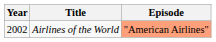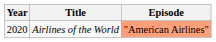 <table class="wikitable">
 <tr>
 <th>Year</th>
 <th>Title</th>
 <th>Episode</th>
 </tr>
 <tr>
-<td>2002</td>
+<td>2020</td>
 <td><em>Airlines of the World</em></td>
 <td style="background: lightsalmon;">"American Airlines"</td>
 </tr>
 </table>
